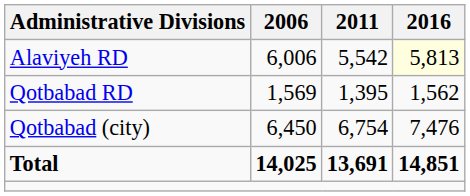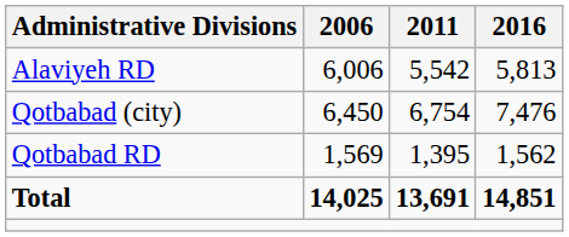 <table class="wikitable">
 <tr>
 <th>Administrative Divisions</th>
 <th>2006</th>
 <th>2011</th>
 <th>2016</th>
 </tr>
 <tr>
 <td><a href='#'>Alaviyeh RD</a></td>
 <td style="text-align: right;">6,006</td>
 <td style="text-align: right;">5,542</td>
-<td style="background: lightyellow; text-align: right;">5,813</td>
+<td style="text-align: right;">5,813</td>
+</tr>
+<tr>
+<td><a href='#'>Qotbabad</a> (city)</td>
+<td style="text-align: right;">6,450</td>
+<td style="text-align: right;">6,754</td>
+<td style="text-align: right;">7,476</td>
 </tr>
 <tr>
 <td><a href='#'>Qotbabad RD</a></td>
 <td style="text-align: right;">1,569</td>
 <td style="text-align: right;">1,395</td>
 <td style="text-align: right;">1,562</td>
-</tr>
-<tr>
-<td><a href='#'>Qotbabad</a> (city)</td>
-<td style="text-align: right;">6,450</td>
-<td style="text-align: right;">6,754</td>
-<td style="text-align: right;">7,476</td>
 </tr>
 <tr>
 <td><strong>Total</strong></td>
 <td style="text-align: right;"><strong>14,025</strong></td>
 <td style="text-align: right;"><strong>13,691</strong></td>
 <td style="text-align: right;"><strong>14,851</strong></td>
 </tr>
 <tr>
 <td colspan=4></td>
 </tr>
 </table>
